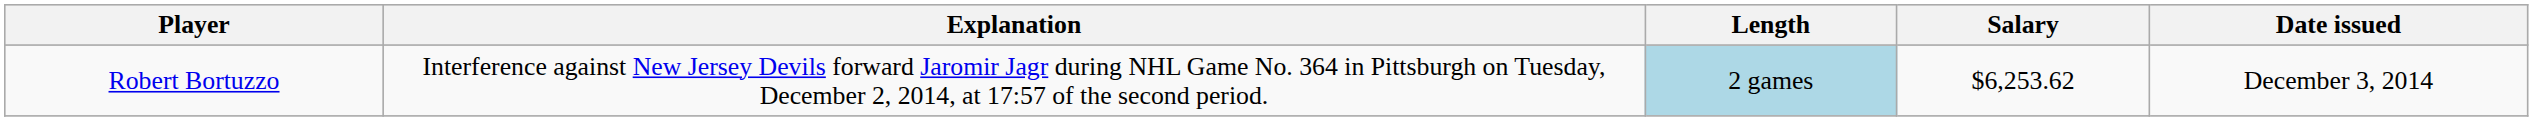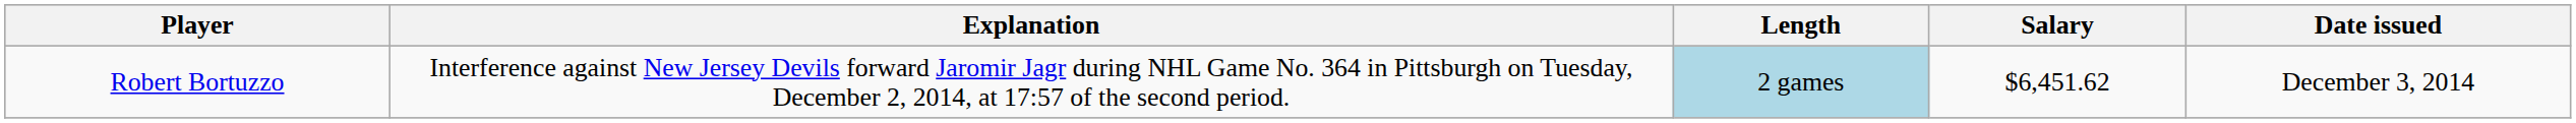 <table class="wikitable" style="text-align:center;">
 <tr>
 <th style="width:15%;">Player</th>
 <th style="width:50%;">Explanation</th>
 <th style="width:10%;">Length</th>
 <th style="width:10%;">Salary</th>
 <th style="width:15%;">Date issued</th>
 </tr>
 <tr>
 <td><a href='#'>Robert Bortuzzo</a></td>
 <td>Interference against <a href='#'>New Jersey Devils</a> forward <a href='#'>Jaromir Jagr</a> during NHL Game No. 364 in Pittsburgh on Tuesday, December 2, 2014, at 17:57 of the second period.</td>
 <td style="background: lightblue;">2 games</td>
-<td>$6,253.62</td>
+<td>$6,451.62</td>
 <td>December 3, 2014</td>
 </tr>
 </table>
